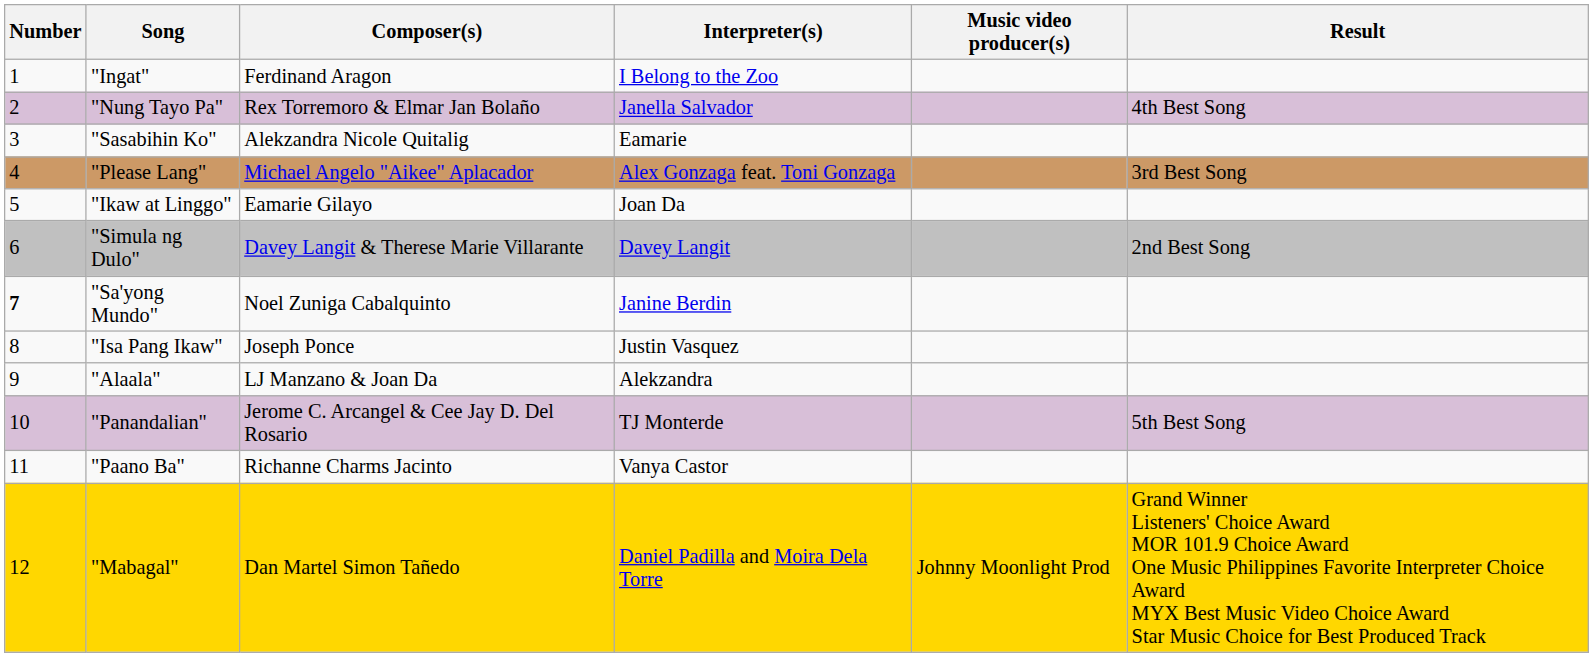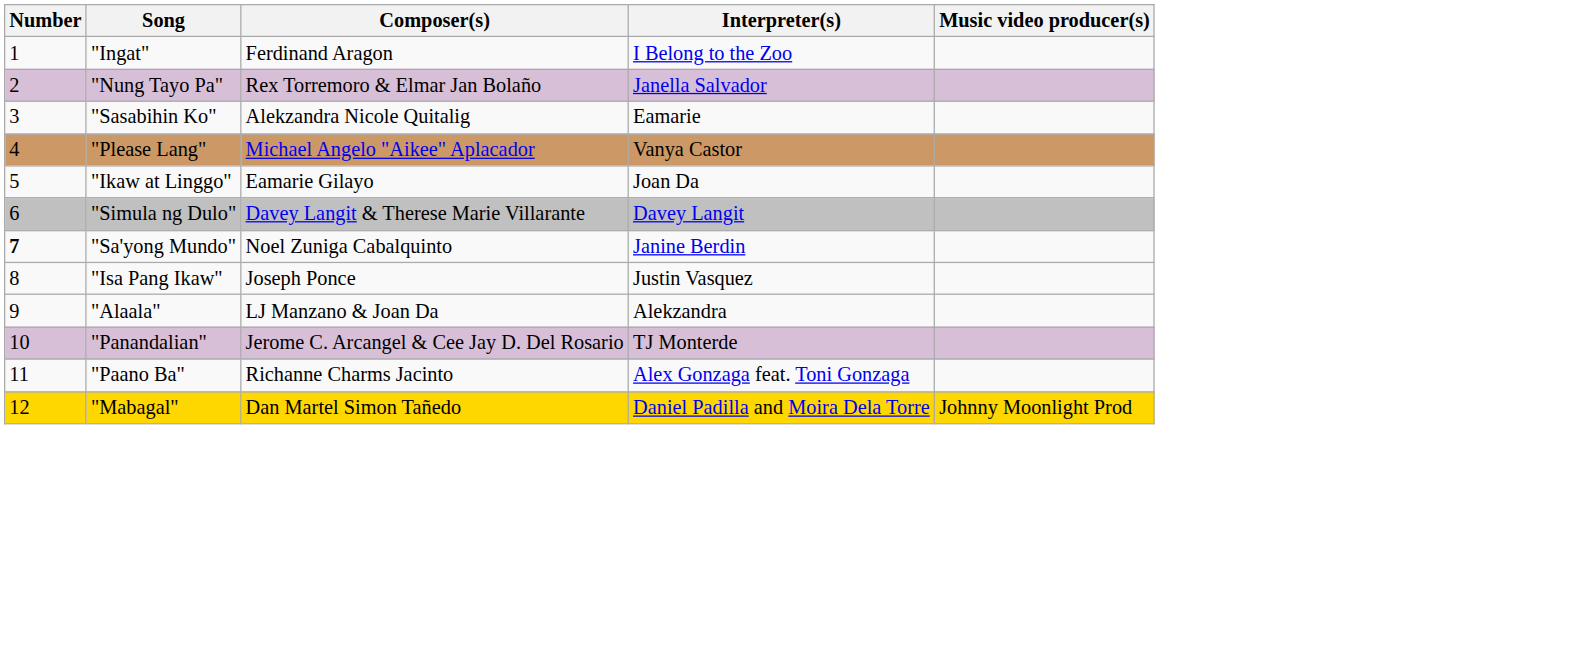 <table class="wikitable">
 <tr>
 <th>Number</th>
 <th>Song</th>
 <th>Composer(s)</th>
 <th>Interpreter(s)</th>
 <th>Music video producer(s)</th>
-<th>Result</th>
 </tr>
 <tr>
 <td>1</td>
 <td>"Ingat"</td>
 <td>Ferdinand Aragon</td>
 <td><a href='#'>I Belong to the Zoo</a></td>
-<td></td>
 <td></td>
 </tr>
 <tr bgcolor="D8BFD8">
 <td>2</td>
 <td>"Nung Tayo Pa"</td>
 <td>Rex Torremoro & Elmar Jan Bolaño</td>
 <td><a href='#'>Janella Salvador</a></td>
 <td></td>
-<td>4th Best Song</td>
 </tr>
 <tr>
 <td>3</td>
 <td>"Sasabihin Ko"</td>
 <td>Alekzandra Nicole Quitalig</td>
 <td>Eamarie</td>
 <td></td>
-<td></td>
 </tr>
 <tr bgcolor="CC9966">
 <td>4</td>
 <td>"Please Lang"</td>
 <td><a href='#'>Michael Angelo "Aikee" Aplacador</a></td>
-<td><a href='#'>Alex Gonzaga</a> feat. <a href='#'>Toni Gonzaga</a></td>
+<td>Vanya Castor</td>
 <td></td>
-<td>3rd Best Song</td>
 </tr>
 <tr>
 <td>5</td>
 <td>"Ikaw at Linggo"</td>
 <td>Eamarie Gilayo</td>
 <td>Joan Da</td>
-<td></td>
 <td></td>
 </tr>
 <tr bgcolor="silver">
 <td>6</td>
 <td>"Simula ng Dulo"</td>
 <td><a href='#'>Davey Langit</a> & Therese Marie Villarante</td>
 <td><a href='#'>Davey Langit</a></td>
 <td></td>
-<td>2nd Best Song</td>
 </tr>
 <tr>
 <td><strong>7</strong></td>
 <td>"Sa'yong Mundo"</td>
 <td>Noel Zuniga Cabalquinto</td>
 <td><a href='#'>Janine Berdin</a></td>
-<td></td>
 <td></td>
 </tr>
 <tr>
 <td>8</td>
 <td>"Isa Pang Ikaw"</td>
 <td>Joseph Ponce</td>
 <td>Justin Vasquez</td>
 <td></td>
-<td></td>
 </tr>
 <tr>
 <td>9</td>
 <td>"Alaala"</td>
 <td>LJ Manzano & Joan Da</td>
 <td>Alekzandra</td>
-<td></td>
 <td></td>
 </tr>
 <tr bgcolor="D8BFD8">
 <td>10</td>
 <td>"Panandalian"</td>
 <td>Jerome C. Arcangel & Cee Jay D. Del Rosario</td>
 <td>TJ Monterde</td>
 <td></td>
-<td>5th Best Song</td>
 </tr>
 <tr>
 <td>11</td>
 <td>"Paano Ba"</td>
 <td>Richanne Charms Jacinto</td>
-<td>Vanya Castor</td>
-<td></td>
+<td><a href='#'>Alex Gonzaga</a> feat. <a href='#'>Toni Gonzaga</a></td>
 <td></td>
 </tr>
 <tr bgcolor="gold">
 <td>12</td>
 <td>"Mabagal"</td>
 <td>Dan Martel Simon Tañedo</td>
 <td><a href='#'>Daniel Padilla</a> and <a href='#'>Moira Dela Torre</a></td>
 <td>Johnny Moonlight Prod</td>
-<td>Grand Winner<br>Listeners' Choice Award<br>MOR 101.9 Choice Award<br>One Music Philippines Favorite Interpreter Choice Award<br>MYX Best Music Video Choice Award<br>Star Music Choice for Best Produced Track</td>
 </tr>
 </table>
